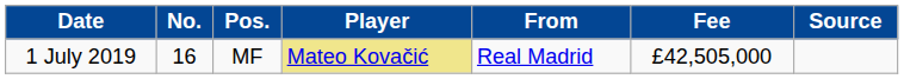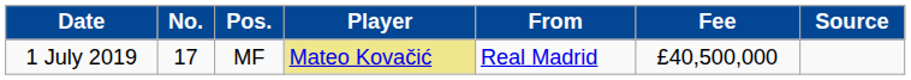 <table class="wikitable sortable" style="text-align:center;width:75%;">
 <tr>
 <th style=background-color:#034694;color:#FFFFFF>Date</th>
 <th style=background-color:#034694;color:#FFFFFF>No.</th>
 <th style=background-color:#034694;color:#FFFFFF>Pos.</th>
 <th style=background-color:#034694;color:#FFFFFF>Player</th>
 <th style=background-color:#034694;color:#FFFFFF>From</th>
 <th style=background-color:#034694;color:#FFFFFF data-sort-type="currency">Fee</th>
 <th style=background-color:#034694;color:#FFFFFF>Source</th>
 </tr>
 <tr>
 <td>1 July 2019</td>
-<td>16</td>
+<td>17</td>
 <td>MF</td>
 <td align=left style="background: khaki;"> <a href='#'>Mateo Kovačić</a></td>
 <td align=left> <a href='#'>Real Madrid</a></td>
-<td>£42,505,000</td>
+<td>£40,500,000</td>
 <td></td>
 </tr>
 </table>
